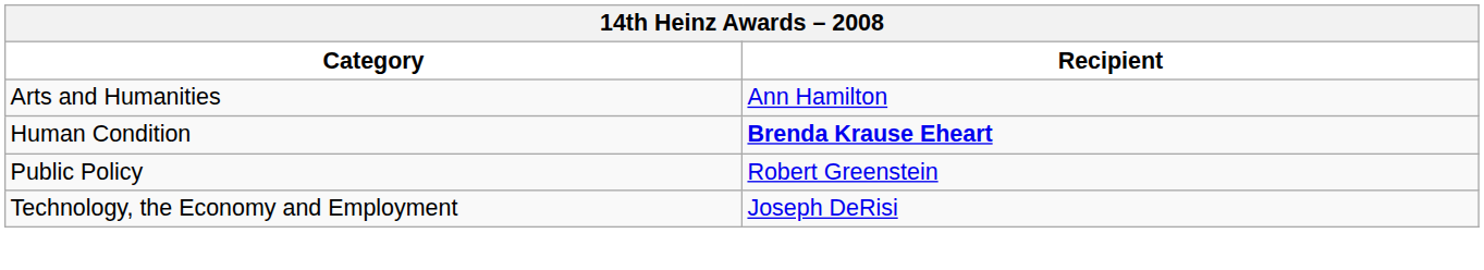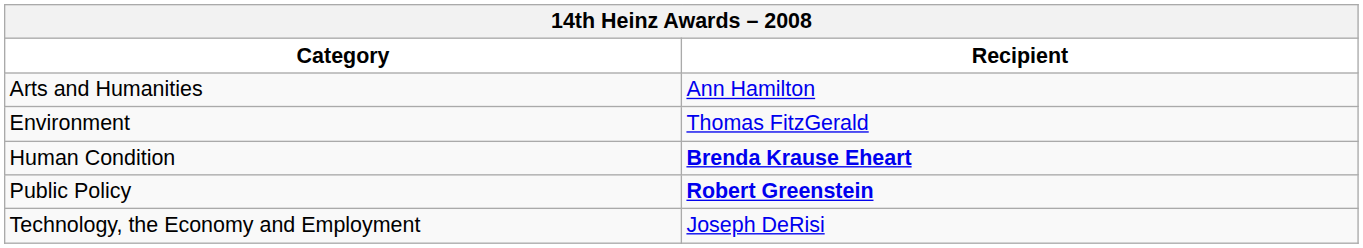 <table class="wikitable" style="width:80%; text-align:left">
 <tr>
 <th style="background:cream" colspan=2><span>14th Heinz Awards – 2008</span></th>
 </tr>
 <tr>
 <th style="background:white; width:40%">Category</th>
 <th style="background:white; width:40%">Recipient</th>
 </tr>
 <tr>
 <td>Arts and Humanities</td>
 <td><a href='#'>Ann Hamilton</a></td>
 </tr>
 <tr>
+<td>Environment</td>
+<td><a href='#'>Thomas FitzGerald</a></td>
+</tr>
+<tr>
 <td>Human Condition</td>
 <td><strong><a href='#'>Brenda Krause Eheart</a></strong></td>
 </tr>
 <tr>
 <td>Public Policy</td>
-<td><a href='#'>Robert Greenstein</a></td>
+<td><strong><a href='#'>Robert Greenstein</a></strong></td>
 </tr>
 <tr>
 <td>Technology, the Economy and Employment</td>
 <td><a href='#'>Joseph DeRisi</a></td>
 </tr>
 </table>
